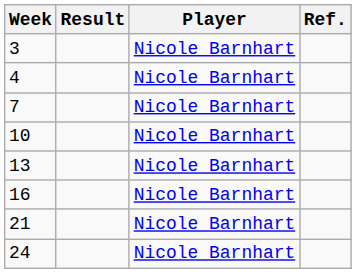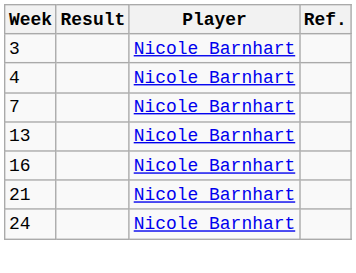 <table class=wikitable>
 <tr>
 <th>Week</th>
 <th>Result</th>
 <th>Player</th>
 <th>Ref.</th>
 </tr>
 <tr>
 <td>3</td>
 <td></td>
 <td> <a href='#'>Nicole Barnhart</a></td>
 <td></td>
 </tr>
 <tr>
 <td>4</td>
 <td></td>
 <td> <a href='#'>Nicole Barnhart</a></td>
 <td></td>
 </tr>
 <tr>
 <td>7</td>
-<td></td>
-<td> <a href='#'>Nicole Barnhart</a></td>
-<td></td>
-</tr>
-<tr>
-<td>10</td>
 <td></td>
 <td> <a href='#'>Nicole Barnhart</a></td>
 <td></td>
 </tr>
 <tr>
 <td>13</td>
 <td></td>
 <td> <a href='#'>Nicole Barnhart</a></td>
 <td></td>
 </tr>
 <tr>
 <td>16</td>
 <td></td>
 <td> <a href='#'>Nicole Barnhart</a></td>
 <td></td>
 </tr>
 <tr>
 <td>21</td>
 <td></td>
 <td> <a href='#'>Nicole Barnhart</a></td>
 <td></td>
 </tr>
 <tr>
 <td>24</td>
 <td></td>
 <td> <a href='#'>Nicole Barnhart</a></td>
 <td></td>
 </tr>
 </table>
